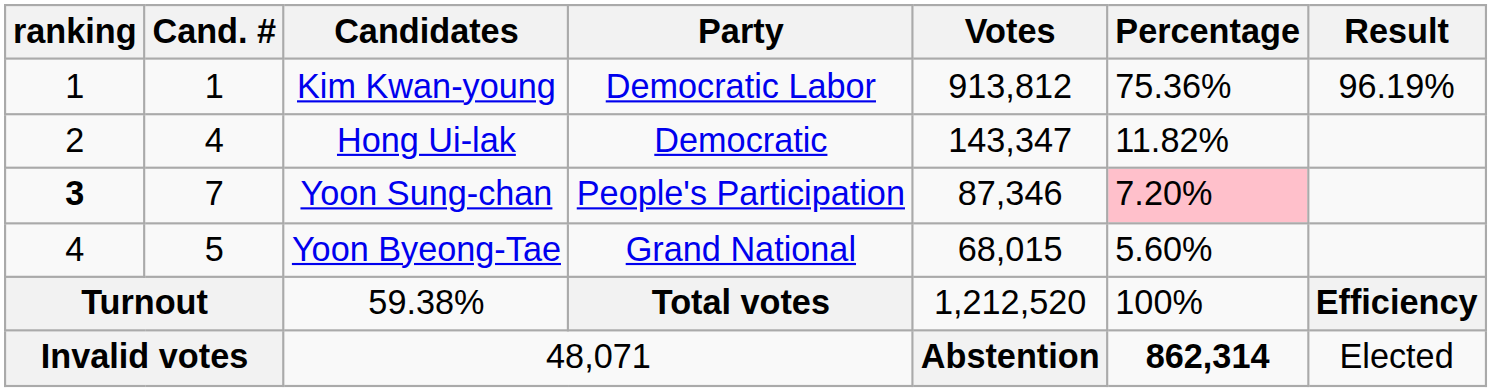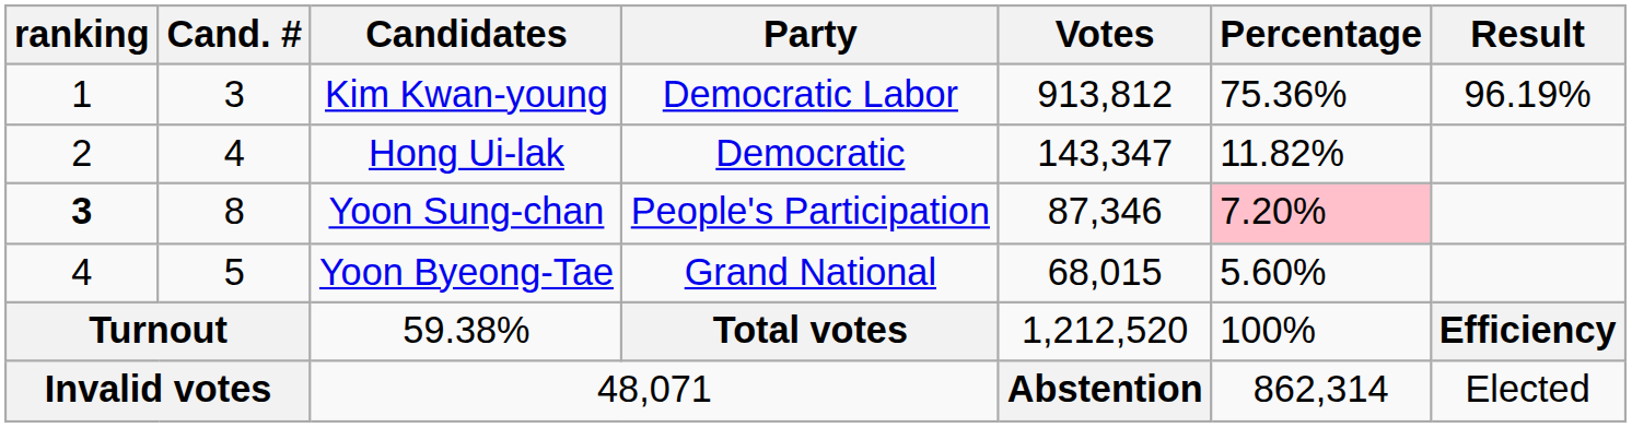 <table class="wikitable sortable" style="text-align:center;">
 <tr>
 <th>ranking</th>
 <th>Cand. #</th>
 <th>Candidates</th>
 <th>Party</th>
 <th>Votes</th>
 <th>Percentage</th>
 <th>Result</th>
 </tr>
 <tr>
 <td>1</td>
-<td>1</td>
+<td>3</td>
 <td><a href='#'>Kim Kwan-young</a></td>
 <td><a href='#'>Democratic Labor</a></td>
 <td>913,812</td>
 <td align=left>75.36%</td>
 <td>96.19%</td>
 </tr>
 <tr>
 <td>2</td>
 <td>4</td>
 <td><a href='#'>Hong Ui-lak</a></td>
 <td><a href='#'>Democratic</a></td>
 <td>143,347</td>
 <td align=left>11.82%</td>
 <td></td>
 </tr>
 <tr>
 <td><strong>3</strong></td>
-<td>7</td>
+<td>8</td>
 <td><a href='#'>Yoon Sung-chan</a></td>
 <td><a href='#'>People's Participation</a></td>
 <td>87,346</td>
 <td align=left style="background: pink;">7.20%</td>
 <td></td>
 </tr>
 <tr>
 <td>4</td>
 <td>5</td>
 <td><a href='#'>Yoon Byeong-Tae</a></td>
 <td><a href='#'>Grand National</a></td>
 <td>68,015</td>
 <td align=left>5.60%</td>
 <td></td>
 </tr>
 <tr class="sortbottom">
 <th colspan=2>Turnout</th>
 <td>59.38%</td>
 <th>Total votes</th>
 <td>1,212,520</td>
 <td align=left>100%</td>
 <th>Efficiency</th>
 </tr>
 <tr class="sortbottom">
 <th colspan=2>Invalid votes</th>
 <td colspan=2>48,071</td>
 <th>Abstention</th>
-<td><strong>862,314</strong></td>
+<td>862,314</td>
 <td>Elected</td>
 </tr>
 </table>
